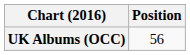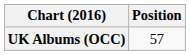 <table class="wikitable plainrowheaders" style="text-align:center">
 <tr>
 <th>Chart (2016)</th>
 <th>Position</th>
 </tr>
 <tr>
 <th scope="row">UK Albums (OCC)</th>
-<td>56</td>
+<td>57</td>
 </tr>
 </table>
